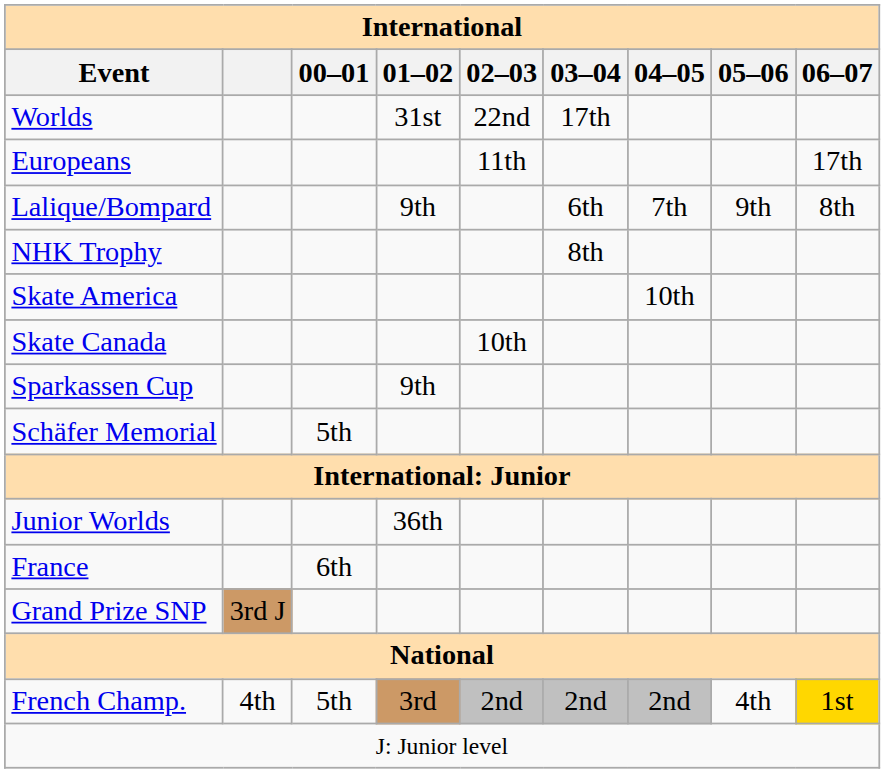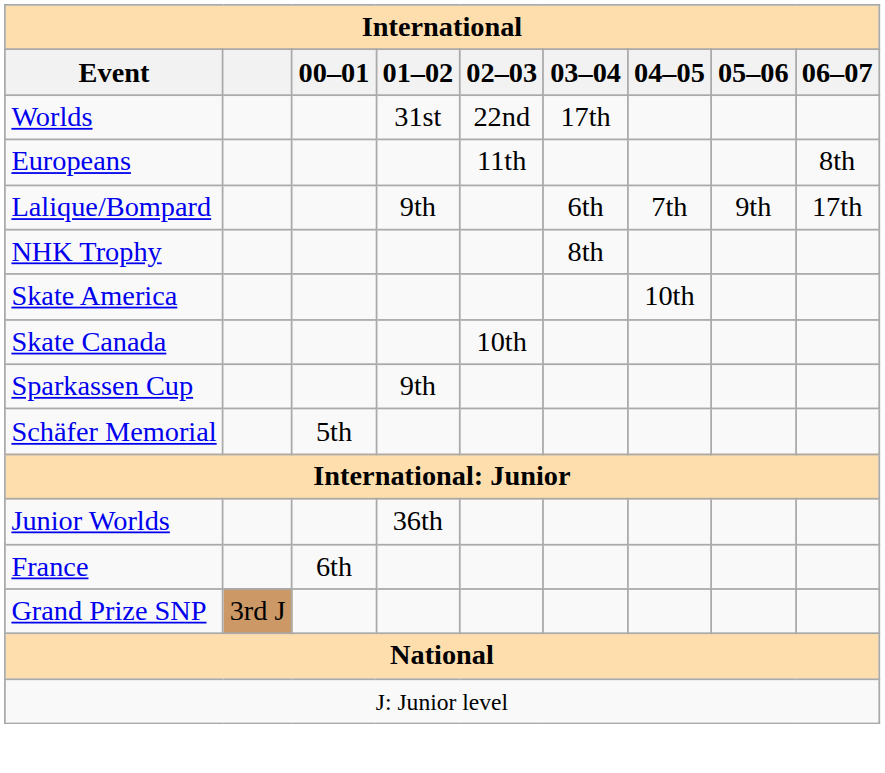 <table class="wikitable" style="text-align:center">
 <tr>
 <th style="background-color: #ffdead; " colspan=9 align=center>International</th>
 </tr>
 <tr>
 <th>Event</th>
 <th></th>
 <th>00–01</th>
 <th>01–02</th>
 <th>02–03</th>
 <th>03–04</th>
 <th>04–05</th>
 <th>05–06</th>
 <th>06–07</th>
 </tr>
 <tr>
 <td align=left><a href='#'>Worlds</a></td>
 <td></td>
 <td></td>
 <td>31st</td>
 <td>22nd</td>
 <td>17th</td>
 <td></td>
 <td></td>
 <td></td>
 </tr>
 <tr>
 <td align=left><a href='#'>Europeans</a></td>
 <td></td>
 <td></td>
 <td></td>
 <td>11th</td>
 <td></td>
 <td></td>
 <td></td>
-<td>17th</td>
+<td>8th</td>
 </tr>
 <tr>
 <td align=left> <a href='#'>Lalique/Bompard</a></td>
 <td></td>
 <td></td>
 <td>9th</td>
 <td></td>
 <td>6th</td>
 <td>7th</td>
 <td>9th</td>
-<td>8th</td>
+<td>17th</td>
 </tr>
 <tr>
 <td align=left> <a href='#'>NHK Trophy</a></td>
 <td></td>
 <td></td>
 <td></td>
 <td></td>
 <td>8th</td>
 <td></td>
 <td></td>
 <td></td>
 </tr>
 <tr>
 <td align=left> <a href='#'>Skate America</a></td>
 <td></td>
 <td></td>
 <td></td>
 <td></td>
 <td></td>
 <td>10th</td>
 <td></td>
 <td></td>
 </tr>
 <tr>
 <td align=left> <a href='#'>Skate Canada</a></td>
 <td></td>
 <td></td>
 <td></td>
 <td>10th</td>
 <td></td>
 <td></td>
 <td></td>
 <td></td>
 </tr>
 <tr>
 <td align=left> <a href='#'>Sparkassen Cup</a></td>
 <td></td>
 <td></td>
 <td>9th</td>
 <td></td>
 <td></td>
 <td></td>
 <td></td>
 <td></td>
 </tr>
 <tr>
 <td align=left><a href='#'>Schäfer Memorial</a></td>
 <td></td>
 <td>5th</td>
 <td></td>
 <td></td>
 <td></td>
 <td></td>
 <td></td>
 <td></td>
 </tr>
 <tr>
 <th style="background-color: #ffdead; " colspan=9 align=center>International: Junior</th>
 </tr>
 <tr>
 <td align=left><a href='#'>Junior Worlds</a></td>
 <td></td>
 <td></td>
 <td>36th</td>
 <td></td>
 <td></td>
 <td></td>
 <td></td>
 <td></td>
 </tr>
 <tr>
 <td align=left> <a href='#'>France</a></td>
 <td></td>
 <td>6th</td>
 <td></td>
 <td></td>
 <td></td>
 <td></td>
 <td></td>
 <td></td>
 </tr>
 <tr>
 <td align=left><a href='#'>Grand Prize SNP</a></td>
 <td bgcolor=cc9966>3rd J</td>
 <td></td>
 <td></td>
 <td></td>
 <td></td>
 <td></td>
 <td></td>
 <td></td>
 </tr>
 <tr>
 <th style="background-color: #ffdead; " colspan=9 align=center>National</th>
 </tr>
 <tr>
-<td align=left><a href='#'>French Champ.</a></td>
-<td>4th</td>
-<td>5th</td>
-<td bgcolor=cc9966>3rd</td>
-<td bgcolor=silver>2nd</td>
-<td bgcolor=silver>2nd</td>
-<td bgcolor=silver>2nd</td>
-<td>4th</td>
-<td bgcolor=gold>1st</td>
-</tr>
-<tr>
 <td colspan=9 align=center><small> J: Junior level </small></td>
 </tr>
 </table>
